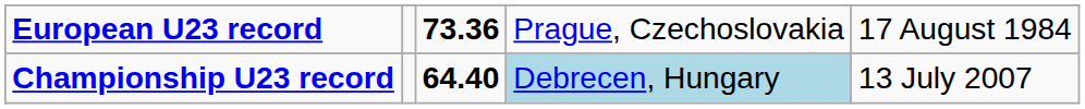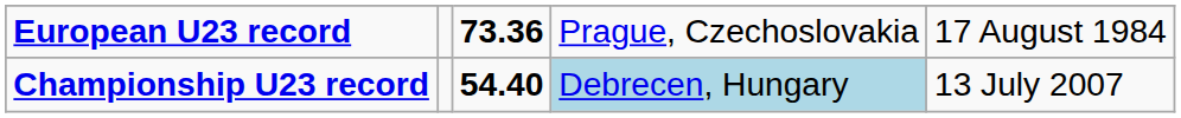 <table class="wikitable">
 <tr>
 <td><strong><a href='#'>European U23 record</a></strong></td>
 <td></td>
 <td><strong>73.36</strong></td>
 <td><a href='#'>Prague</a>, Czechoslovakia</td>
 <td>17 August 1984</td>
 </tr>
 <tr>
 <td><strong><a href='#'>Championship U23 record</a></strong></td>
 <td></td>
-<td><strong>64.40</strong></td>
+<td><strong>54.40</strong></td>
 <td style="background: lightblue;"><a href='#'>Debrecen</a>, Hungary</td>
 <td>13 July 2007</td>
 </tr>
 </table>
